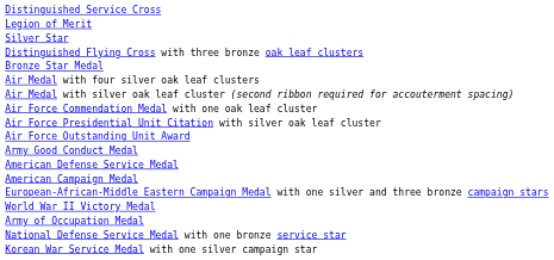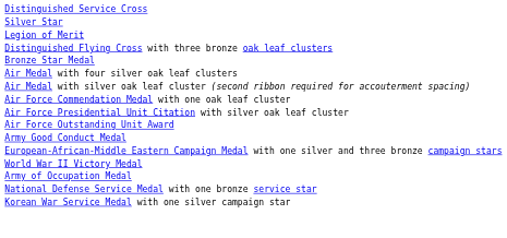 <table>
 <tr>
 <td></td>
 <td><a href='#'>Distinguished Service Cross</a></td>
 </tr>
 <tr>
 <td></td>
-<td><a href='#'>Legion of Merit</a></td>
+<td><a href='#'>Silver Star</a></td>
 </tr>
 <tr>
 <td></td>
-<td><a href='#'>Silver Star</a></td>
+<td><a href='#'>Legion of Merit</a></td>
 </tr>
 <tr>
 <td></td>
 <td><a href='#'>Distinguished Flying Cross</a> with three bronze <a href='#'>oak leaf clusters</a></td>
 </tr>
 <tr>
 <td></td>
 <td><a href='#'>Bronze Star Medal</a></td>
 </tr>
 <tr>
 <td></td>
 <td><a href='#'>Air Medal</a> with four silver oak leaf clusters</td>
 </tr>
 <tr>
 <td></td>
 <td><a href='#'>Air Medal</a> with silver oak leaf cluster <em>(second ribbon required for accouterment spacing)</em></td>
 </tr>
 <tr>
 <td></td>
 <td><a href='#'>Air Force Commendation Medal</a> with one oak leaf cluster</td>
 </tr>
 <tr>
 <td></td>
 <td><a href='#'>Air Force Presidential Unit Citation</a> with silver oak leaf cluster</td>
 </tr>
 <tr>
 <td></td>
 <td><a href='#'>Air Force Outstanding Unit Award</a></td>
 </tr>
 <tr>
 <td></td>
 <td><a href='#'>Army Good Conduct Medal</a></td>
 </tr>
 <tr>
 <td></td>
-<td><a href='#'>American Defense Service Medal</a></td>
-</tr>
-<tr>
-<td></td>
-<td><a href='#'>American Campaign Medal</a></td>
-</tr>
-<tr>
-<td></td>
 <td><a href='#'>European-African-Middle Eastern Campaign Medal</a> with one silver and three bronze <a href='#'>campaign stars</a></td>
 </tr>
 <tr>
 <td></td>
 <td><a href='#'>World War II Victory Medal</a></td>
 </tr>
 <tr>
 <td></td>
 <td><a href='#'>Army of Occupation Medal</a></td>
 </tr>
 <tr>
 <td></td>
 <td><a href='#'>National Defense Service Medal</a> with one bronze <a href='#'>service star</a></td>
 </tr>
 <tr>
 <td></td>
 <td><a href='#'>Korean War Service Medal</a> with one silver campaign star</td>
 </tr>
 </table>
